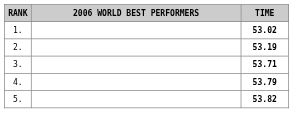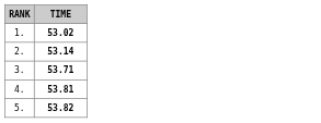 <table border="1" cellspacing="2" cellpadding="5" style="border-collapse: collapse; font-size: 90%;">
 <tr style="background:#ccc;">
 <th>RANK</th>
-<th style="text-align:center; width:25em;">2006 WORLD BEST PERFORMERS</th>
 <th style="text-align:center; width:5em;">TIME</th>
 </tr>
 <tr>
 <td style="text-align:center;">1.</td>
-<td></td>
 <td style="text-align:center;"><strong>53.02</strong></td>
 </tr>
 <tr>
 <td style="text-align:center;">2.</td>
-<td></td>
-<td style="text-align:center;"><strong>53.19</strong></td>
+<td style="text-align:center;"><strong>53.14</strong></td>
 </tr>
 <tr>
 <td style="text-align:center;">3.</td>
-<td></td>
 <td style="text-align:center;"><strong>53.71</strong></td>
 </tr>
 <tr>
 <td style="text-align:center;">4.</td>
-<td></td>
-<td style="text-align:center;"><strong>53.79</strong></td>
+<td style="text-align:center;"><strong>53.81</strong></td>
 </tr>
 <tr>
 <td style="text-align:center;">5.</td>
-<td></td>
 <td style="text-align:center;"><strong>53.82</strong></td>
 </tr>
 </table>
